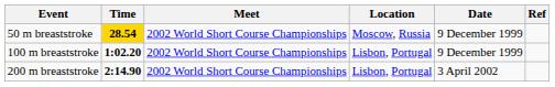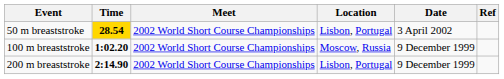 <table class="wikitable">
 <tr>
 <th>Event</th>
 <th>Time</th>
 <th>Meet</th>
 <th>Location</th>
 <th>Date</th>
 <th>Ref</th>
 </tr>
 <tr>
 <td>50 m breaststroke</td>
 <td style="background: gold; text-align:center;"><strong>28.54</strong></td>
 <td><a href='#'>2002 World Short Course Championships</a></td>
-<td><a href='#'>Moscow</a>, <a href='#'>Russia</a></td>
-<td>9 December 1999</td>
+<td><a href='#'>Lisbon</a>, <a href='#'>Portugal</a></td>
+<td>3 April 2002</td>
 <td style="text-align:center;"></td>
 </tr>
 <tr>
 <td>100 m breaststroke</td>
 <td style="text-align:center;"><strong>1:02.20</strong></td>
 <td><a href='#'>2002 World Short Course Championships</a></td>
-<td><a href='#'>Lisbon</a>, <a href='#'>Portugal</a></td>
+<td><a href='#'>Moscow</a>, <a href='#'>Russia</a></td>
 <td>9 December 1999</td>
 <td style="text-align:center;"></td>
 </tr>
 <tr>
 <td>200 m breaststroke</td>
 <td style="text-align:center;"><strong>2:14.90</strong></td>
 <td><a href='#'>2002 World Short Course Championships</a></td>
 <td><a href='#'>Lisbon</a>, <a href='#'>Portugal</a></td>
-<td>3 April 2002</td>
+<td>9 December 1999</td>
 <td style="text-align:center;"></td>
 </tr>
 </table>
